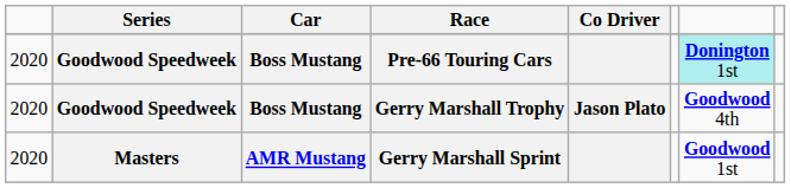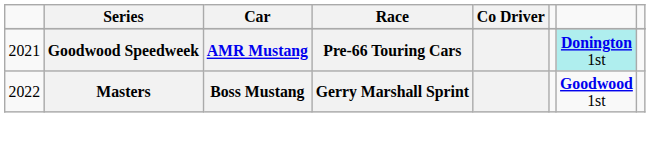 <table class="wikitable" style="text-align:center; font-size:70%">
 <tr>
 <td></td>
 <th>Series</th>
 <th>Car</th>
 <th>Race</th>
 <th>Co Driver</th>
 <td></td>
 <td></td>
 <td></td>
 </tr>
 <tr>
 </tr>
 <tr>
-<td>2020</td>
+<td>2021</td>
 <th>Goodwood Speedweek</th>
-<th>Boss Mustang</th>
+<th><a href='#'>AMR Mustang</a></th>
 <th>Pre-66 Touring Cars</th>
 <th></th>
 <td></td>
 <td style="background: paleturquoise;"><strong><a href='#'>Donington</a></strong><br>1st</td>
 <td></td>
 </tr>
 <tr>
-<td>2020</td>
-<th>Goodwood Speedweek</th>
+<td>2022</td>
+<th>Masters</th>
 <th>Boss Mustang</th>
-<th>Gerry Marshall Trophy</th>
-<th>Jason Plato</th>
-<td></td>
-<td><strong><a href='#'>Goodwood</a></strong><br>4th</td>
-<td></td>
-</tr>
-<tr>
-<td>2020</td>
-<th>Masters</th>
-<th><a href='#'>AMR Mustang</a></th>
 <th>Gerry Marshall Sprint</th>
 <th></th>
 <td></td>
 <td><strong><a href='#'>Goodwood</a></strong><br>1st</td>
 <td></td>
 </tr>
 </table>
